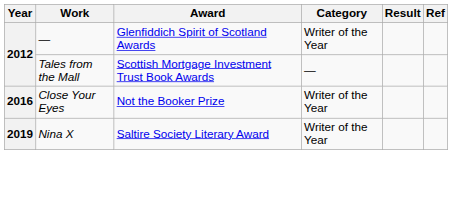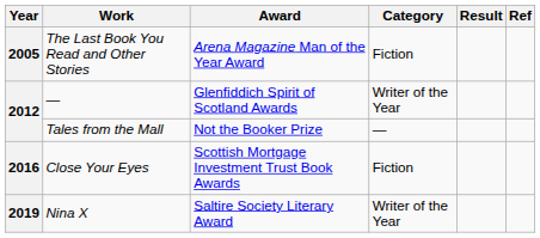 <table class="wikitable sortable">
 <tr>
 <th>Year</th>
 <th>Work</th>
 <th>Award</th>
 <th>Category</th>
 <th>Result</th>
 <th>Ref</th>
+</tr>
+<tr>
+<th>2005</th>
+<td><em>The Last Book You Read and Other Stories</em></td>
+<td><a href='#'><em>Arena Magazine</em> Man of the Year Award</a></td>
+<td>Fiction</td>
+<td></td>
+<td></td>
 </tr>
 <tr>
 <th rowspan="2">2012</th>
 <td>—</td>
 <td><a href='#'>Glenfiddich Spirit of Scotland Awards</a></td>
 <td>Writer of the Year</td>
 <td></td>
 <td></td>
 </tr>
 <tr>
 <td><em>Tales from the Mall</em></td>
-<td><a href='#'>Scottish Mortgage Investment Trust Book Awards</a></td>
+<td><a href='#'>Not the Booker Prize</a></td>
 <td>—</td>
 <td></td>
 <td></td>
 </tr>
 <tr>
 <th>2016</th>
 <td><em>Close Your Eyes</em></td>
-<td><a href='#'>Not the Booker Prize</a></td>
-<td>Writer of the Year</td>
+<td><a href='#'>Scottish Mortgage Investment Trust Book Awards</a></td>
+<td>Fiction</td>
 <td></td>
 <td></td>
 </tr>
 <tr>
 <th>2019</th>
 <td><em>Nina X</em></td>
 <td><a href='#'>Saltire Society Literary Award</a></td>
 <td>Writer of the Year</td>
 <td></td>
 <td></td>
 </tr>
 </table>
